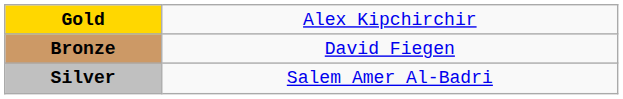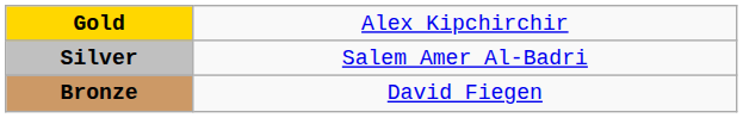 <table class="wikitable" style="text-align:center; " width="35%">
 <tr>
 <td bgcolor="gold"><strong>Gold</strong></td>
 <td><a href='#'>Alex Kipchirchir</a><br>  <small><em></em></small></td>
 </tr>
 <tr>
+<td bgcolor="silver"><strong>Silver</strong></td>
+<td><a href='#'>Salem Amer Al-Badri</a><br>  <small><em></em></small></td>
+</tr>
+<tr>
 <td bgcolor="CC9966"><strong>Bronze</strong></td>
 <td><a href='#'>David Fiegen</a><br>  <small><em></em></small></td>
 </tr>
-<tr>
-<td bgcolor="silver"><strong>Silver</strong></td>
-<td><a href='#'>Salem Amer Al-Badri</a><br>  <small><em></em></small></td>
-</tr>
 </table>
